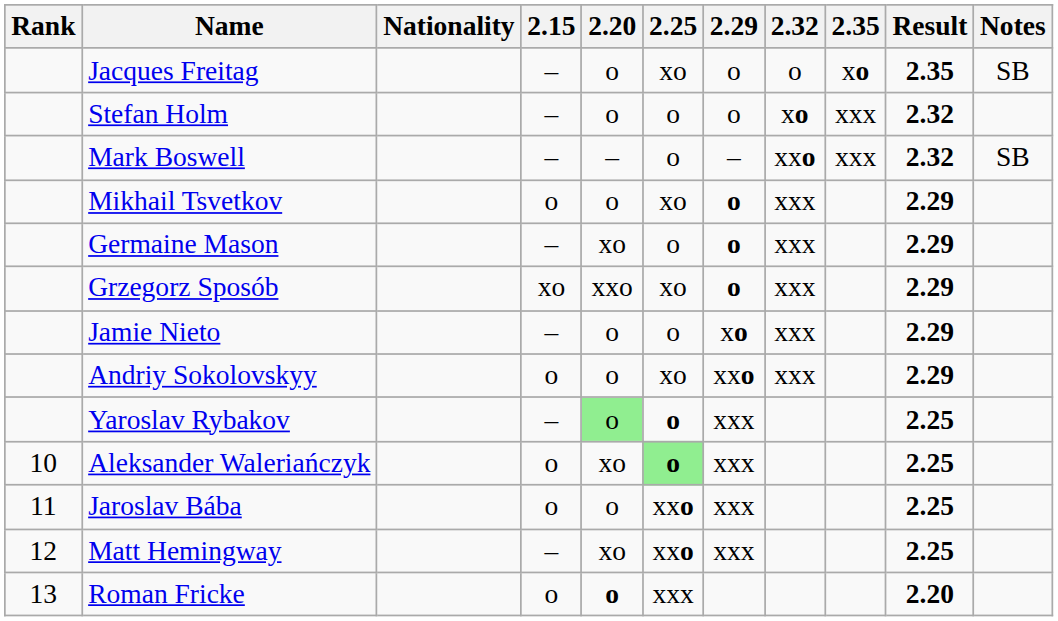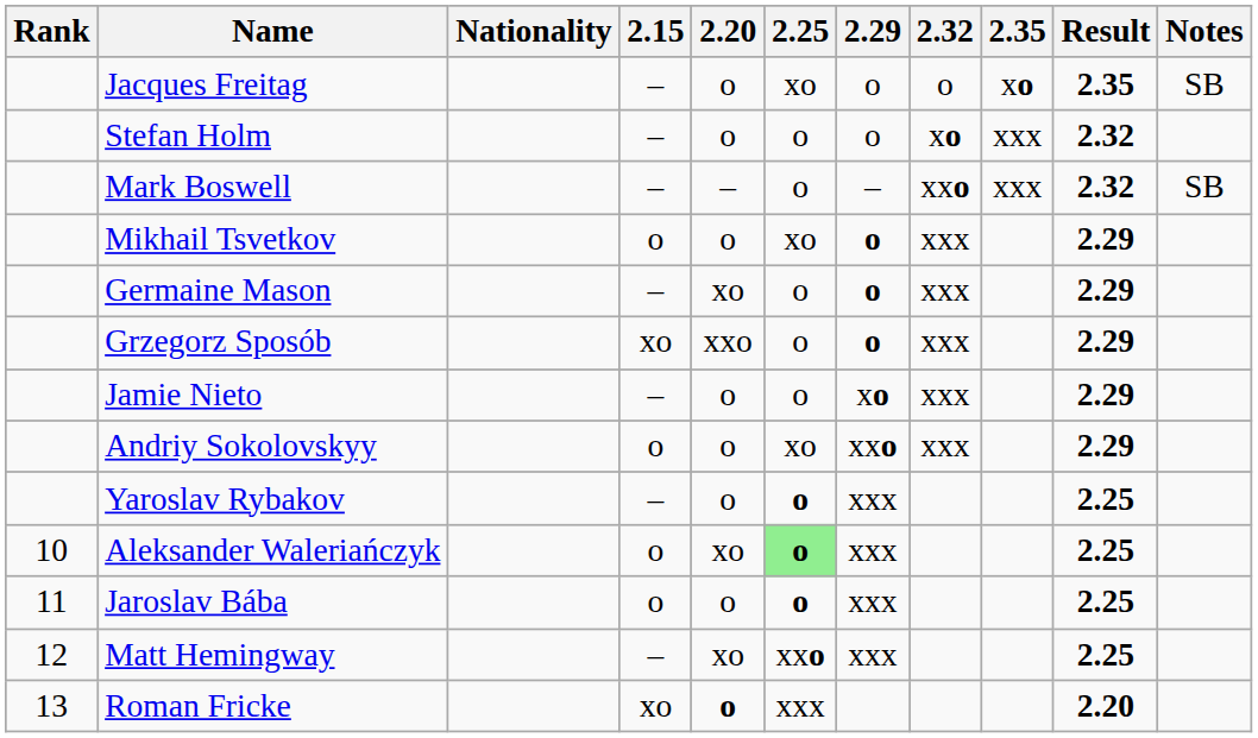 <table class="wikitable sortable" style="text-align:center">
 <tr>
 <th>Rank</th>
 <th>Name</th>
 <th>Nationality</th>
 <th>2.15</th>
 <th>2.20</th>
 <th>2.25</th>
 <th>2.29</th>
 <th>2.32</th>
 <th>2.35</th>
 <th>Result</th>
 <th>Notes</th>
 </tr>
 <tr>
 <td></td>
 <td align=left><a href='#'>Jacques Freitag</a></td>
 <td align=left></td>
 <td>–</td>
 <td>o</td>
 <td>xo</td>
 <td>o</td>
 <td>o</td>
 <td>x<strong>o</strong></td>
 <td><strong>2.35</strong></td>
 <td>SB</td>
 </tr>
 <tr>
 <td></td>
 <td align=left><a href='#'>Stefan Holm</a></td>
 <td align=left></td>
 <td>–</td>
 <td>o</td>
 <td>o</td>
 <td>o</td>
 <td>x<strong>o</strong></td>
 <td>xxx</td>
 <td><strong>2.32</strong></td>
 <td></td>
 </tr>
 <tr>
 <td></td>
 <td align=left><a href='#'>Mark Boswell</a></td>
 <td align=left></td>
 <td>–</td>
 <td>–</td>
 <td>o</td>
 <td>–</td>
 <td>xx<strong>o</strong></td>
 <td>xxx</td>
 <td><strong>2.32</strong></td>
 <td>SB</td>
 </tr>
 <tr>
 <td></td>
 <td align=left><a href='#'>Mikhail Tsvetkov</a></td>
 <td align=left></td>
 <td>o</td>
 <td>o</td>
 <td>xo</td>
 <td><strong>o</strong></td>
 <td>xxx</td>
 <td></td>
 <td><strong>2.29</strong></td>
 <td></td>
 </tr>
 <tr>
 <td></td>
 <td align=left><a href='#'>Germaine Mason</a></td>
 <td align=left></td>
 <td>–</td>
 <td>xo</td>
 <td>o</td>
 <td><strong>o</strong></td>
 <td>xxx</td>
 <td></td>
 <td><strong>2.29</strong></td>
 <td></td>
 </tr>
 <tr>
 <td></td>
 <td align=left><a href='#'>Grzegorz Sposób</a></td>
 <td align=left></td>
 <td>xo</td>
 <td>xxo</td>
-<td>xo</td>
+<td>o</td>
 <td><strong>o</strong></td>
 <td>xxx</td>
 <td></td>
 <td><strong>2.29</strong></td>
 <td></td>
 </tr>
 <tr>
 <td></td>
 <td align=left><a href='#'>Jamie Nieto</a></td>
 <td align=left></td>
 <td>–</td>
 <td>o</td>
 <td>o</td>
 <td>x<strong>o</strong></td>
 <td>xxx</td>
 <td></td>
 <td><strong>2.29</strong></td>
 <td></td>
 </tr>
 <tr>
 <td></td>
 <td align=left><a href='#'>Andriy Sokolovskyy</a></td>
 <td align=left></td>
 <td>o</td>
 <td>o</td>
 <td>xo</td>
 <td>xx<strong>o</strong></td>
 <td>xxx</td>
 <td></td>
 <td><strong>2.29</strong></td>
 <td></td>
 </tr>
 <tr>
 <td></td>
 <td align=left><a href='#'>Yaroslav Rybakov</a></td>
 <td align=left></td>
 <td>–</td>
-<td style="background: lightgreen;">o</td>
+<td>o</td>
 <td><strong>o</strong></td>
 <td>xxx</td>
 <td></td>
 <td></td>
 <td><strong>2.25</strong></td>
 <td></td>
 </tr>
 <tr>
 <td>10</td>
 <td align=left><a href='#'>Aleksander Waleriańczyk</a></td>
 <td align=left></td>
 <td>o</td>
 <td>xo</td>
 <td style="background: lightgreen;"><strong>o</strong></td>
 <td>xxx</td>
 <td></td>
 <td></td>
 <td><strong>2.25</strong></td>
 <td></td>
 </tr>
 <tr>
 <td>11</td>
 <td align=left><a href='#'>Jaroslav Bába</a></td>
 <td align=left></td>
 <td>o</td>
 <td>o</td>
-<td>xx<strong>o</strong></td>
+<td><strong>o</strong></td>
 <td>xxx</td>
 <td></td>
 <td></td>
 <td><strong>2.25</strong></td>
 <td></td>
 </tr>
 <tr>
 <td>12</td>
 <td align=left><a href='#'>Matt Hemingway</a></td>
 <td align=left></td>
 <td>–</td>
 <td>xo</td>
 <td>xx<strong>o</strong></td>
 <td>xxx</td>
 <td></td>
 <td></td>
 <td><strong>2.25</strong></td>
 <td></td>
 </tr>
 <tr>
 <td>13</td>
 <td align=left><a href='#'>Roman Fricke</a></td>
 <td align=left></td>
-<td>o</td>
+<td>xo</td>
 <td><strong>o</strong></td>
 <td>xxx</td>
 <td></td>
 <td></td>
 <td></td>
 <td><strong>2.20</strong></td>
 <td></td>
 </tr>
 </table>
